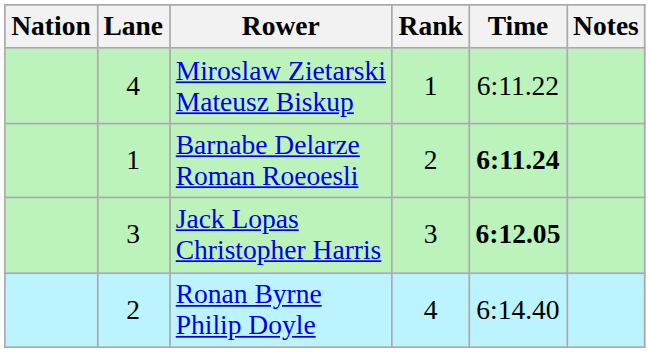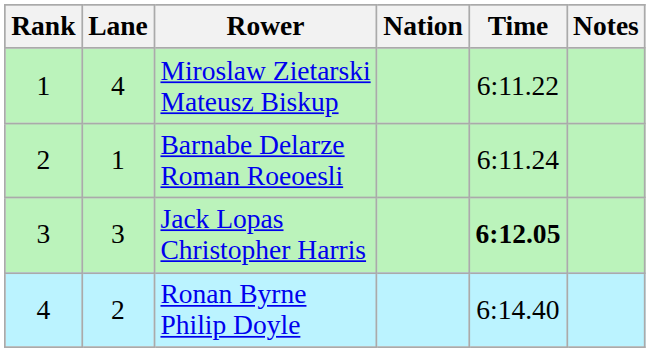 <table class="wikitable sortable" style="text-align:center">
 <tr>
-<th>Nation</th>
+<th>Rank</th>
 <th>Lane</th>
 <th>Rower</th>
-<th>Rank</th>
+<th>Nation</th>
 <th>Time</th>
 <th>Notes</th>
 </tr>
 <tr bgcolor=bbf3bb>
-<td align="left"></td>
+<td>1</td>
 <td>4</td>
 <td align="left"><a href='#'>Miroslaw Zietarski</a><br><a href='#'>Mateusz Biskup</a></td>
-<td>1</td>
+<td align="left"></td>
 <td>6:11.22</td>
 <td></td>
 </tr>
 <tr bgcolor=bbf3bb>
-<td align="left"></td>
+<td>2</td>
 <td>1</td>
 <td align="left"><a href='#'>Barnabe Delarze</a><br><a href='#'>Roman Roeoesli</a></td>
-<td>2</td>
-<td><strong>6:11.24</strong></td>
+<td align="left"></td>
+<td>6:11.24</td>
 <td></td>
 </tr>
 <tr bgcolor=bbf3bb>
-<td align="left"></td>
+<td>3</td>
 <td>3</td>
 <td align="left"><a href='#'>Jack Lopas</a><br><a href='#'>Christopher Harris</a></td>
-<td>3</td>
+<td align="left"></td>
 <td><strong>6:12.05</strong></td>
 <td></td>
 </tr>
 <tr bgcolor=bbf3ff>
-<td align="left"></td>
+<td>4</td>
 <td>2</td>
 <td align="left"><a href='#'>Ronan Byrne</a><br><a href='#'>Philip Doyle</a></td>
-<td>4</td>
+<td align="left"></td>
 <td>6:14.40</td>
 <td></td>
 </tr>
 </table>
